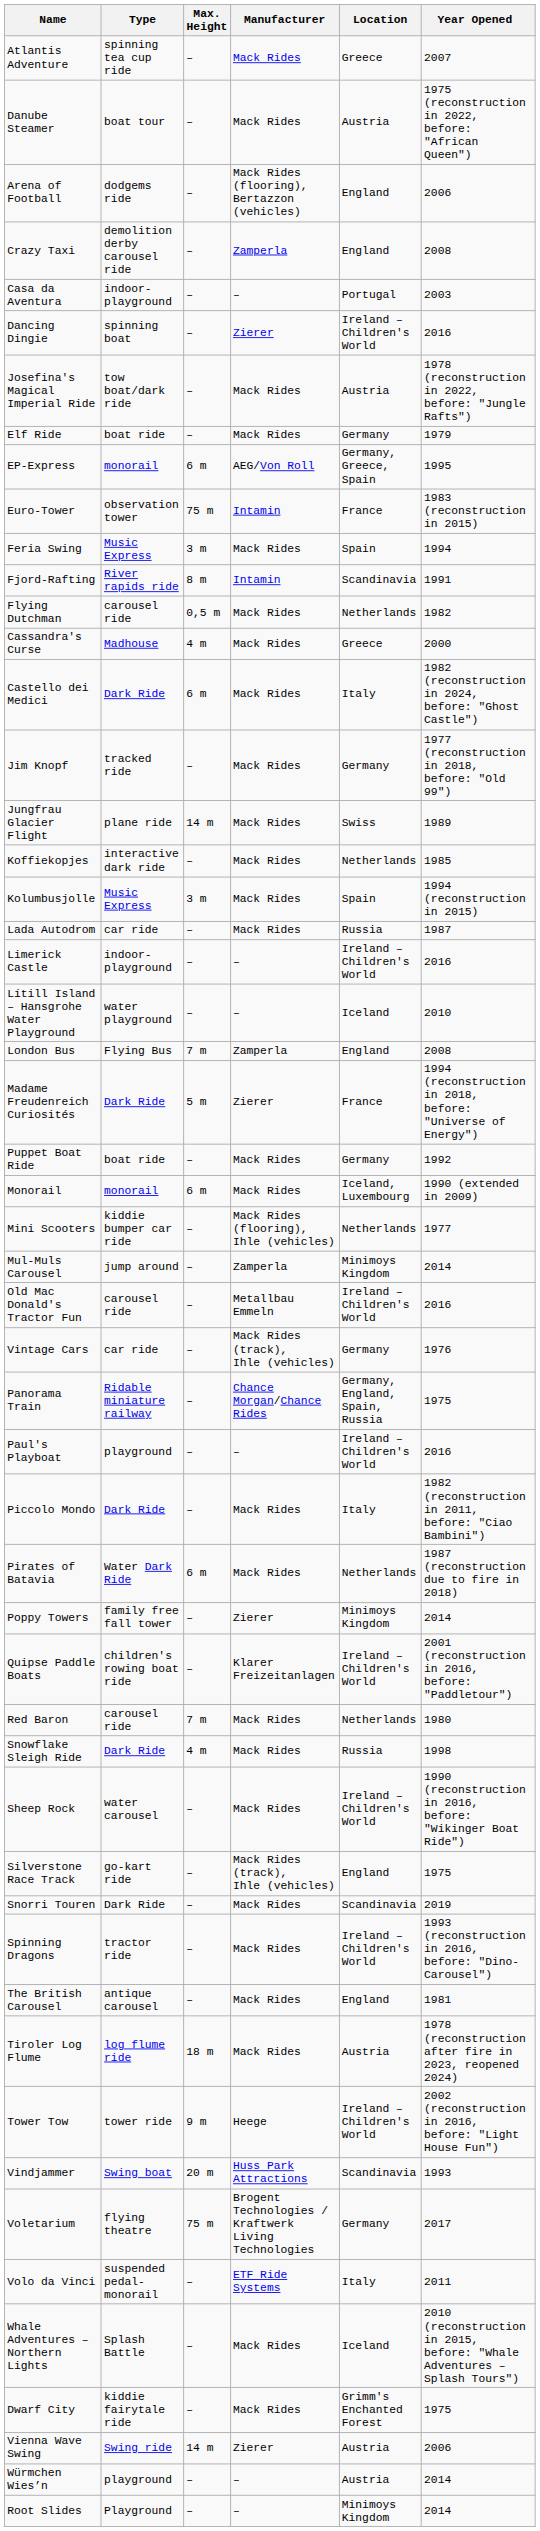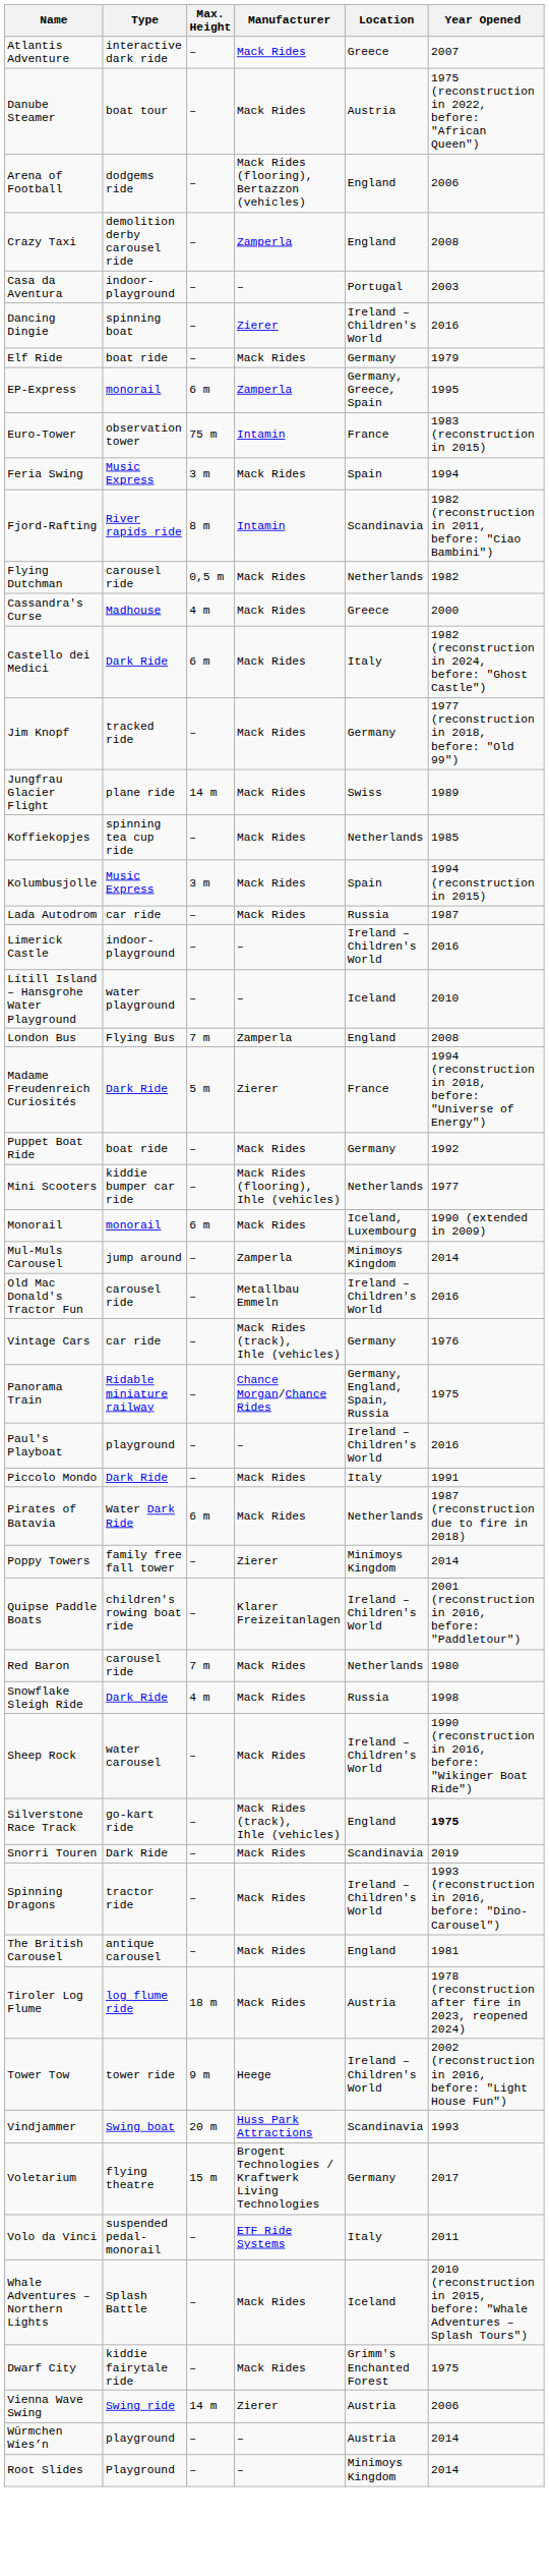 <table class="wikitable sortable">
 <tr>
 <th>Name</th>
 <th>Type</th>
 <th>Max. Height</th>
 <th>Manufacturer</th>
 <th>Location</th>
 <th>Year Opened </th>
 </tr>
 <tr>
 <td>Atlantis Adventure</td>
-<td>spinning tea cup ride</td>
+<td>interactive dark ride</td>
 <td>–</td>
 <td><a href='#'>Mack Rides</a></td>
 <td>Greece</td>
 <td>2007</td>
 </tr>
 <tr>
 <td>Danube Steamer</td>
 <td>boat tour</td>
 <td>–</td>
 <td>Mack Rides</td>
 <td>Austria</td>
 <td>1975 (reconstruction in 2022, before: "African Queen")</td>
 </tr>
 <tr>
 <td>Arena of Football</td>
 <td>dodgems ride</td>
 <td>–</td>
 <td>Mack Rides (flooring),<br>Bertazzon (vehicles)</td>
 <td>England</td>
 <td>2006</td>
 </tr>
 <tr>
 <td>Crazy Taxi</td>
 <td>demolition derby carousel ride</td>
 <td>–</td>
 <td><a href='#'>Zamperla</a></td>
 <td>England</td>
 <td>2008</td>
 </tr>
 <tr>
 <td>Casa da Aventura</td>
 <td>indoor-playground</td>
 <td>–</td>
 <td>–</td>
 <td>Portugal</td>
 <td>2003</td>
 </tr>
 <tr>
 <td>Dancing Dingie</td>
 <td>spinning boat</td>
 <td>–</td>
 <td><a href='#'>Zierer</a></td>
 <td>Ireland – Children's World</td>
 <td>2016</td>
 </tr>
 <tr>
-<td>Josefina's Magical Imperial Ride</td>
-<td>tow boat/dark ride</td>
-<td>–</td>
-<td>Mack Rides</td>
-<td>Austria</td>
-<td>1978 (reconstruction in 2022, before: "Jungle Rafts")</td>
-</tr>
-<tr>
 <td>Elf Ride</td>
 <td>boat ride</td>
 <td>–</td>
 <td>Mack Rides</td>
 <td>Germany</td>
 <td>1979</td>
 </tr>
 <tr>
 <td>EP-Express</td>
 <td><a href='#'>monorail</a></td>
 <td>6 m</td>
-<td>AEG/<a href='#'>Von Roll</a></td>
+<td><a href='#'>Zamperla</a></td>
 <td>Germany, Greece, Spain</td>
 <td>1995</td>
 </tr>
 <tr>
 <td>Euro-Tower</td>
 <td>observation tower</td>
 <td>75 m</td>
 <td><a href='#'>Intamin</a></td>
 <td>France</td>
 <td>1983 (reconstruction in 2015)</td>
 </tr>
 <tr>
 <td>Feria Swing</td>
 <td><a href='#'>Music Express</a></td>
 <td>3 m</td>
 <td>Mack Rides</td>
 <td>Spain</td>
 <td>1994</td>
 </tr>
 <tr>
 <td>Fjord-Rafting</td>
 <td><a href='#'>River rapids ride</a></td>
 <td>8 m</td>
 <td><a href='#'>Intamin</a></td>
 <td>Scandinavia</td>
-<td>1991</td>
+<td>1982 (reconstruction in 2011, before: "Ciao Bambini")</td>
 </tr>
 <tr>
 <td>Flying Dutchman</td>
 <td>carousel ride</td>
 <td>0,5 m</td>
 <td>Mack Rides</td>
 <td>Netherlands</td>
 <td>1982</td>
 </tr>
 <tr>
 <td>Cassandra's Curse</td>
 <td><a href='#'>Madhouse</a></td>
 <td>4 m</td>
 <td>Mack Rides</td>
 <td>Greece</td>
 <td>2000</td>
 </tr>
 <tr>
 <td>Castello dei Medici</td>
 <td><a href='#'>Dark Ride</a></td>
 <td>6 m</td>
 <td>Mack Rides</td>
 <td>Italy</td>
 <td>1982 (reconstruction in 2024, before: "Ghost Castle")</td>
 </tr>
 <tr>
 <td>Jim Knopf</td>
 <td>tracked ride</td>
 <td>–</td>
 <td>Mack Rides</td>
 <td>Germany</td>
 <td>1977 (reconstruction in 2018, before: "Old 99")</td>
 </tr>
 <tr>
 <td>Jungfrau Glacier Flight</td>
 <td>plane ride</td>
 <td>14 m</td>
 <td>Mack Rides</td>
 <td>Swiss</td>
 <td>1989</td>
 </tr>
 <tr>
 <td>Koffiekopjes</td>
-<td>interactive dark ride</td>
+<td>spinning tea cup ride</td>
 <td>–</td>
 <td>Mack Rides</td>
 <td>Netherlands</td>
 <td>1985</td>
 </tr>
 <tr>
 <td>Kolumbusjolle</td>
 <td><a href='#'>Music Express</a></td>
 <td>3 m</td>
 <td>Mack Rides</td>
 <td>Spain</td>
 <td>1994 (reconstruction in 2015)</td>
 </tr>
 <tr>
 <td>Lada Autodrom</td>
 <td>car ride</td>
 <td>–</td>
 <td>Mack Rides</td>
 <td>Russia</td>
 <td>1987</td>
 </tr>
 <tr>
 <td>Limerick Castle</td>
 <td>indoor-playground</td>
 <td>–</td>
 <td>–</td>
 <td>Ireland – Children's World</td>
 <td>2016</td>
 </tr>
 <tr>
 <td>Lítill Island – Hansgrohe Water Playground</td>
 <td>water playground</td>
 <td>–</td>
 <td>–</td>
 <td>Iceland</td>
 <td>2010</td>
 </tr>
 <tr>
 <td>London Bus</td>
 <td>Flying Bus</td>
 <td>7 m</td>
 <td>Zamperla</td>
 <td>England</td>
 <td>2008</td>
 </tr>
 <tr>
 <td>Madame Freudenreich Curiosités</td>
 <td><a href='#'>Dark Ride</a></td>
 <td>5 m</td>
 <td>Zierer</td>
 <td>France</td>
 <td>1994 (reconstruction in 2018, before: "Universe of Energy")</td>
 </tr>
 <tr>
 <td>Puppet Boat Ride</td>
 <td>boat ride</td>
 <td>–</td>
 <td>Mack Rides</td>
 <td>Germany</td>
 <td>1992</td>
 </tr>
 <tr>
+<td>Mini Scooters</td>
+<td>kiddie bumper car ride</td>
+<td>–</td>
+<td>Mack Rides (flooring),<br>Ihle (vehicles)</td>
+<td>Netherlands</td>
+<td>1977</td>
+</tr>
+<tr>
 <td>Monorail</td>
 <td><a href='#'>monorail</a></td>
 <td>6 m</td>
 <td>Mack Rides</td>
 <td>Iceland, Luxembourg</td>
 <td>1990 (extended in 2009)</td>
-</tr>
-<tr>
-<td>Mini Scooters</td>
-<td>kiddie bumper car ride</td>
-<td>–</td>
-<td>Mack Rides (flooring),<br>Ihle (vehicles)</td>
-<td>Netherlands</td>
-<td>1977</td>
 </tr>
 <tr>
 <td>Mul-Muls Carousel</td>
 <td>jump around</td>
 <td>–</td>
 <td>Zamperla</td>
 <td>Minimoys Kingdom</td>
 <td>2014</td>
 </tr>
 <tr>
 <td>Old Mac Donald's Tractor Fun</td>
 <td>carousel ride</td>
 <td>–</td>
 <td>Metallbau Emmeln</td>
 <td>Ireland – Children's World</td>
 <td>2016</td>
 </tr>
 <tr>
 <td>Vintage Cars</td>
 <td>car ride</td>
 <td>–</td>
 <td>Mack Rides (track),<br>Ihle (vehicles)</td>
 <td>Germany</td>
 <td>1976</td>
 </tr>
 <tr>
 <td>Panorama Train</td>
 <td><a href='#'>Ridable miniature railway</a></td>
 <td>–</td>
 <td><a href='#'>Chance Morgan</a>/<a href='#'>Chance Rides</a></td>
 <td>Germany, England, Spain, Russia</td>
 <td>1975</td>
 </tr>
 <tr>
 <td>Paul's Playboat</td>
 <td>playground</td>
 <td>–</td>
 <td>–</td>
 <td>Ireland – Children's World</td>
 <td>2016</td>
 </tr>
 <tr>
 <td>Piccolo Mondo</td>
 <td><a href='#'>Dark Ride</a></td>
 <td>–</td>
 <td>Mack Rides</td>
 <td>Italy</td>
-<td>1982 (reconstruction in 2011, before: "Ciao Bambini")</td>
+<td>1991</td>
 </tr>
 <tr>
 <td>Pirates of Batavia</td>
 <td>Water <a href='#'>Dark Ride</a></td>
 <td>6 m</td>
 <td>Mack Rides</td>
 <td>Netherlands</td>
 <td>1987 (reconstruction due to fire in 2018)</td>
 </tr>
 <tr>
 <td>Poppy Towers</td>
 <td>family free fall tower</td>
 <td>–</td>
 <td>Zierer</td>
 <td>Minimoys Kingdom</td>
 <td>2014</td>
 </tr>
 <tr>
 <td>Quipse Paddle Boats</td>
 <td>children's rowing boat ride</td>
 <td>–</td>
 <td>Klarer Freizeitanlagen</td>
 <td>Ireland – Children's World</td>
 <td>2001 (reconstruction in 2016, before: "Paddletour")</td>
 </tr>
 <tr>
 <td>Red Baron</td>
 <td>carousel ride</td>
 <td>7 m</td>
 <td>Mack Rides</td>
 <td>Netherlands</td>
 <td>1980</td>
 </tr>
 <tr>
 <td>Snowflake Sleigh Ride</td>
 <td><a href='#'>Dark Ride</a></td>
 <td>4 m</td>
 <td>Mack Rides</td>
 <td>Russia</td>
 <td>1998</td>
 </tr>
 <tr>
 <td>Sheep Rock</td>
 <td>water carousel</td>
 <td>–</td>
 <td>Mack Rides</td>
 <td>Ireland – Children's World</td>
 <td>1990 (reconstruction in 2016, before: "Wikinger Boat Ride")</td>
 </tr>
 <tr>
 <td>Silverstone Race Track</td>
 <td>go-kart ride</td>
 <td>–</td>
 <td>Mack Rides (track),<br>Ihle (vehicles)</td>
 <td>England</td>
-<td>1975</td>
+<td><strong>1975</strong></td>
 </tr>
 <tr>
 <td>Snorri Touren</td>
 <td>Dark Ride</td>
 <td>–</td>
 <td>Mack Rides</td>
 <td>Scandinavia</td>
 <td>2019</td>
 </tr>
 <tr>
 <td>Spinning Dragons</td>
 <td>tractor ride</td>
 <td>–</td>
 <td>Mack Rides</td>
 <td>Ireland – Children's World</td>
 <td>1993 (reconstruction in 2016, before: "Dino-Carousel")</td>
 </tr>
 <tr>
 <td>The British Carousel</td>
 <td>antique carousel</td>
 <td>–</td>
 <td>Mack Rides</td>
 <td>England</td>
 <td>1981</td>
 </tr>
 <tr>
 <td>Tiroler Log Flume</td>
 <td><a href='#'>log flume ride</a></td>
 <td>18 m</td>
 <td>Mack Rides</td>
 <td>Austria</td>
 <td>1978 (reconstruction after fire in 2023, reopened 2024)</td>
 </tr>
 <tr>
 <td>Tower Tow</td>
 <td>tower ride</td>
 <td>9 m</td>
 <td>Heege</td>
 <td>Ireland – Children's World</td>
 <td>2002 (reconstruction in 2016, before: "Light House Fun")</td>
 </tr>
 <tr>
 <td>Vindjammer</td>
 <td><a href='#'>Swing boat</a></td>
 <td>20 m</td>
 <td><a href='#'>Huss Park Attractions</a></td>
 <td>Scandinavia</td>
 <td>1993</td>
 </tr>
 <tr>
 <td>Voletarium</td>
 <td>flying theatre</td>
-<td>75 m</td>
+<td>15 m</td>
 <td>Brogent Technologies /<br>Kraftwerk Living Technologies</td>
 <td>Germany</td>
 <td>2017</td>
 </tr>
 <tr>
 <td>Volo da Vinci</td>
 <td>suspended pedal-monorail</td>
 <td>–</td>
 <td><a href='#'>ETF Ride Systems</a></td>
 <td>Italy</td>
 <td>2011</td>
 </tr>
 <tr>
 <td>Whale Adventures – Northern Lights</td>
 <td>Splash Battle</td>
 <td>–</td>
 <td>Mack Rides</td>
 <td>Iceland</td>
 <td>2010 (reconstruction in 2015, before: "Whale Adventures – Splash Tours")</td>
 </tr>
 <tr>
 <td>Dwarf City</td>
 <td>kiddie fairytale ride</td>
 <td>–</td>
 <td>Mack Rides</td>
 <td>Grimm's Enchanted Forest</td>
 <td>1975</td>
 </tr>
 <tr>
 <td>Vienna Wave Swing</td>
 <td><a href='#'>Swing ride</a></td>
 <td>14 m</td>
 <td>Zierer</td>
 <td>Austria</td>
 <td>2006</td>
 </tr>
 <tr>
 <td>Würmchen Wies’n</td>
 <td>playground</td>
 <td>–</td>
 <td>–</td>
 <td>Austria</td>
 <td>2014</td>
 </tr>
 <tr>
 <td>Root Slides</td>
 <td>Playground</td>
 <td>–</td>
 <td>–</td>
 <td>Minimoys Kingdom</td>
 <td>2014</td>
 </tr>
 </table>
